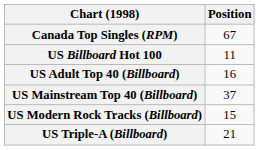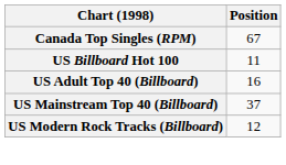 <table class="wikitable sortable plainrowheaders" style="text-align:center">
 <tr>
 <th>Chart (1998)</th>
 <th>Position</th>
 </tr>
 <tr>
 <th scope="row">Canada Top Singles (<em>RPM</em>)</th>
 <td>67</td>
 </tr>
 <tr>
 <th scope="row">US <em>Billboard</em> Hot 100</th>
 <td>11</td>
 </tr>
 <tr>
 <th scope="row">US Adult Top 40 (<em>Billboard</em>)</th>
 <td>16</td>
 </tr>
 <tr>
 <th scope="row">US Mainstream Top 40 (<em>Billboard</em>)</th>
 <td>37</td>
 </tr>
 <tr>
 <th scope="row">US Modern Rock Tracks (<em>Billboard</em>)</th>
-<td>15</td>
-</tr>
-<tr>
-<th scope="row">US Triple-A (<em>Billboard</em>)</th>
-<td>21</td>
+<td>12</td>
 </tr>
 </table>
